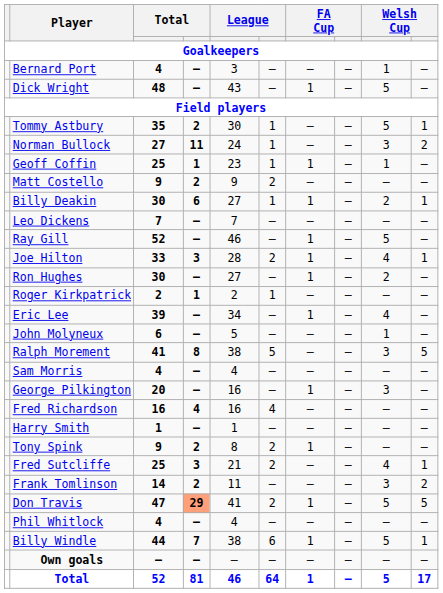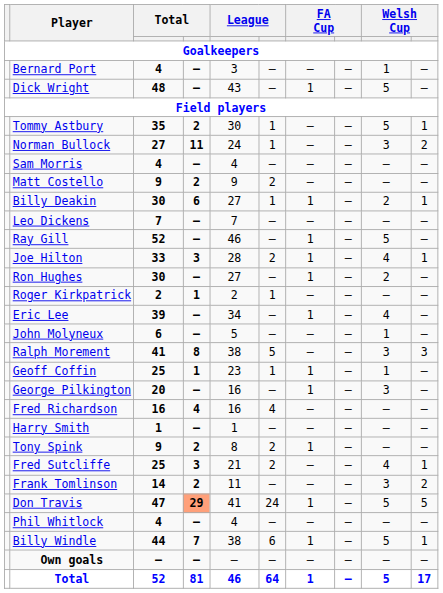 <table class="wikitable"  style="text-align:center;">
 <tr>
 <th rowspan="2" style="font-size:80%;"></th>
 <th rowspan="2">Player</th>
 <th colspan="2">Total</th>
 <th colspan="2"><a href='#'>League</a></th>
 <th colspan="2"><a href='#'>FA<br>Cup</a></th>
 <th colspan="2"><a href='#'>Welsh<br>Cup</a></th>
 </tr>
 <tr>
 <th style="width: 50px; font-size:80%;"></th>
 <th style="width: 25px; font-size:80%;"></th>
 <th style="width: 50px; font-size:80%;"></th>
 <th style="width: 25px; font-size:80%;"></th>
 <th style="width: 50px; font-size:80%;"></th>
 <th style="width: 25px; font-size:80%;"></th>
 <th style="width: 50px; font-size:80%;"></th>
 <th style="width: 25px; font-size:80%;"></th>
 </tr>
 <tr>
 <td colspan="10" style="background:white; color:blue; text-align:center;"><strong>Goalkeepers</strong></td>
 </tr>
 <tr>
 <td></td>
 <td style="text-align:left;"><a href='#'>Bernard Port</a></td>
 <td><strong>4</strong></td>
 <td><strong>–</strong></td>
 <td>3</td>
 <td>–</td>
 <td>–</td>
 <td>–</td>
 <td>1</td>
 <td>–</td>
 </tr>
 <tr>
 <td></td>
 <td style="text-align:left;"><a href='#'>Dick Wright</a></td>
 <td><strong>48</strong></td>
 <td><strong>–</strong></td>
 <td>43</td>
 <td>–</td>
 <td>1</td>
 <td>–</td>
 <td>5</td>
 <td>–</td>
 </tr>
 <tr>
 <td colspan="10" style="background:white; color:blue; text-align:center;"><strong>Field players</strong></td>
 </tr>
 <tr>
 <td></td>
 <td style="text-align:left;"><a href='#'>Tommy Astbury</a></td>
 <td><strong>35</strong></td>
 <td><strong>2</strong></td>
 <td>30</td>
 <td>1</td>
 <td>–</td>
 <td>–</td>
 <td>5</td>
 <td>1</td>
 </tr>
 <tr>
 <td></td>
 <td style="text-align:left;"><a href='#'>Norman Bullock</a></td>
 <td><strong>27</strong></td>
 <td><strong>11</strong></td>
 <td>24</td>
 <td>1</td>
 <td>–</td>
 <td>–</td>
 <td>3</td>
 <td>2</td>
 </tr>
 <tr>
 <td></td>
-<td style="text-align:left;"><a href='#'>Geoff Coffin</a></td>
-<td><strong>25</strong></td>
-<td><strong>1</strong></td>
-<td>23</td>
-<td>1</td>
-<td>1</td>
+<td style="text-align:left;"><a href='#'>Sam Morris</a></td>
+<td><strong>4</strong></td>
+<td><strong>–</strong></td>
+<td>4</td>
 <td>–</td>
-<td>1</td>
+<td>–</td>
+<td>–</td>
+<td>–</td>
 <td>–</td>
 </tr>
 <tr>
 <td></td>
 <td style="text-align:left;"><a href='#'>Matt Costello</a></td>
 <td><strong>9</strong></td>
 <td><strong>2</strong></td>
 <td>9</td>
 <td>2</td>
 <td>–</td>
 <td>–</td>
 <td>–</td>
 <td>–</td>
 </tr>
 <tr>
 <td></td>
 <td style="text-align:left;"><a href='#'>Billy Deakin</a></td>
 <td><strong>30</strong></td>
 <td><strong>6</strong></td>
 <td>27</td>
 <td>1</td>
 <td>1</td>
 <td>–</td>
 <td>2</td>
 <td>1</td>
 </tr>
 <tr>
 <td></td>
 <td style="text-align:left;"><a href='#'>Leo Dickens</a></td>
 <td><strong>7</strong></td>
 <td><strong>–</strong></td>
 <td>7</td>
 <td>–</td>
 <td>–</td>
 <td>–</td>
 <td>–</td>
 <td>–</td>
 </tr>
 <tr>
 <td></td>
 <td style="text-align:left;"><a href='#'>Ray Gill</a></td>
 <td><strong>52</strong></td>
 <td><strong>–</strong></td>
 <td>46</td>
 <td>–</td>
 <td>1</td>
 <td>–</td>
 <td>5</td>
 <td>–</td>
 </tr>
 <tr>
 <td></td>
 <td style="text-align:left;"><a href='#'>Joe Hilton</a></td>
 <td><strong>33</strong></td>
 <td><strong>3</strong></td>
 <td>28</td>
 <td>2</td>
 <td>1</td>
 <td>–</td>
 <td>4</td>
 <td>1</td>
 </tr>
 <tr>
 <td></td>
 <td style="text-align:left;"><a href='#'>Ron Hughes</a></td>
 <td><strong>30</strong></td>
 <td><strong>–</strong></td>
 <td>27</td>
 <td>–</td>
 <td>1</td>
 <td>–</td>
 <td>2</td>
 <td>–</td>
 </tr>
 <tr>
 <td></td>
 <td style="text-align:left;"><a href='#'>Roger Kirkpatrick</a></td>
 <td><strong>2</strong></td>
 <td><strong>1</strong></td>
 <td>2</td>
 <td>1</td>
 <td>–</td>
 <td>–</td>
 <td>–</td>
 <td>–</td>
 </tr>
 <tr>
 <td></td>
 <td style="text-align:left;"><a href='#'>Eric Lee</a></td>
 <td><strong>39</strong></td>
 <td><strong>–</strong></td>
 <td>34</td>
 <td>–</td>
 <td>1</td>
 <td>–</td>
 <td>4</td>
 <td>–</td>
 </tr>
 <tr>
 <td></td>
 <td style="text-align:left;"><a href='#'>John Molyneux</a></td>
 <td><strong>6</strong></td>
 <td><strong>–</strong></td>
 <td>5</td>
 <td>–</td>
 <td>–</td>
 <td>–</td>
 <td>1</td>
 <td>–</td>
 </tr>
 <tr>
 <td></td>
 <td style="text-align:left;"><a href='#'>Ralph Morement</a></td>
 <td><strong>41</strong></td>
 <td><strong>8</strong></td>
 <td>38</td>
 <td>5</td>
 <td>–</td>
 <td>–</td>
 <td>3</td>
-<td>5</td>
+<td>3</td>
 </tr>
 <tr>
 <td></td>
-<td style="text-align:left;"><a href='#'>Sam Morris</a></td>
-<td><strong>4</strong></td>
-<td><strong>–</strong></td>
-<td>4</td>
+<td style="text-align:left;"><a href='#'>Geoff Coffin</a></td>
+<td><strong>25</strong></td>
+<td><strong>1</strong></td>
+<td>23</td>
+<td>1</td>
+<td>1</td>
 <td>–</td>
-<td>–</td>
-<td>–</td>
-<td>–</td>
+<td>1</td>
 <td>–</td>
 </tr>
 <tr>
 <td></td>
 <td style="text-align:left;"><a href='#'>George Pilkington</a></td>
 <td><strong>20</strong></td>
 <td><strong>–</strong></td>
 <td>16</td>
 <td>–</td>
 <td>1</td>
 <td>–</td>
 <td>3</td>
 <td>–</td>
 </tr>
 <tr>
 <td></td>
 <td style="text-align:left;"><a href='#'>Fred Richardson</a></td>
 <td><strong>16</strong></td>
 <td><strong>4</strong></td>
 <td>16</td>
 <td>4</td>
 <td>–</td>
 <td>–</td>
 <td>–</td>
 <td>–</td>
 </tr>
 <tr>
 <td></td>
 <td style="text-align:left;"><a href='#'>Harry Smith</a></td>
 <td><strong>1</strong></td>
 <td><strong>–</strong></td>
 <td>1</td>
 <td>–</td>
 <td>–</td>
 <td>–</td>
 <td>–</td>
 <td>–</td>
 </tr>
 <tr>
 <td></td>
 <td style="text-align:left;"><a href='#'>Tony Spink</a></td>
 <td><strong>9</strong></td>
 <td><strong>2</strong></td>
 <td>8</td>
 <td>2</td>
 <td>1</td>
 <td>–</td>
 <td>–</td>
 <td>–</td>
 </tr>
 <tr>
 <td></td>
 <td style="text-align:left;"><a href='#'>Fred Sutcliffe</a></td>
 <td><strong>25</strong></td>
 <td><strong>3</strong></td>
 <td>21</td>
 <td>2</td>
 <td>–</td>
 <td>–</td>
 <td>4</td>
 <td>1</td>
 </tr>
 <tr>
 <td></td>
 <td style="text-align:left;"><a href='#'>Frank Tomlinson</a></td>
 <td><strong>14</strong></td>
 <td><strong>2</strong></td>
 <td>11</td>
 <td>–</td>
 <td>–</td>
 <td>–</td>
 <td>3</td>
 <td>2</td>
 </tr>
 <tr>
 <td></td>
 <td style="text-align:left;"><a href='#'>Don Travis</a></td>
 <td><strong>47</strong></td>
 <td style="background: lightsalmon;"><strong>29</strong></td>
 <td>41</td>
-<td>2</td>
+<td>24</td>
 <td>1</td>
 <td>–</td>
 <td>5</td>
 <td>5</td>
 </tr>
 <tr>
 <td></td>
 <td style="text-align:left;"><a href='#'>Phil Whitlock</a></td>
 <td><strong>4</strong></td>
 <td><strong>–</strong></td>
 <td>4</td>
 <td>–</td>
 <td>–</td>
 <td>–</td>
 <td>–</td>
 <td>–</td>
 </tr>
 <tr>
 <td></td>
 <td style="text-align:left;"><a href='#'>Billy Windle</a></td>
 <td><strong>44</strong></td>
 <td><strong>7</strong></td>
 <td>38</td>
 <td>6</td>
 <td>1</td>
 <td>–</td>
 <td>5</td>
 <td>1</td>
 </tr>
 <tr>
 <td></td>
 <td><strong>Own goals</strong></td>
 <td><strong>–</strong></td>
 <td><strong>–</strong></td>
 <td>–</td>
 <td>–</td>
 <td>–</td>
 <td>–</td>
 <td>–</td>
 <td>–</td>
 </tr>
 <tr style="background:white; color:blue; text-align:center;">
 <td></td>
 <td><strong>Total</strong></td>
 <td><strong>52</strong></td>
 <td><strong>81</strong></td>
 <td><strong>46</strong></td>
 <td><strong>64</strong></td>
 <td><strong>1</strong></td>
 <td><strong>–</strong></td>
 <td><strong>5</strong></td>
 <td><strong>17</strong></td>
 </tr>
 </table>
